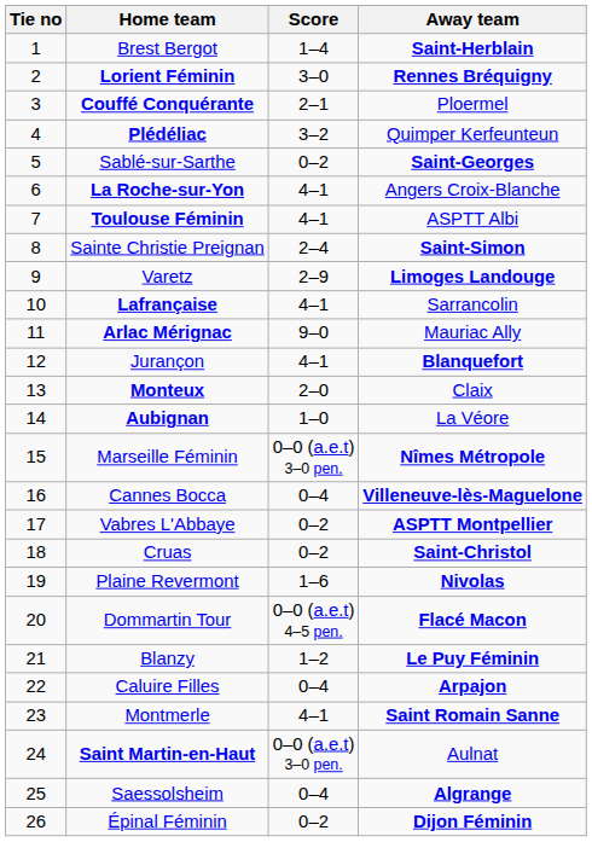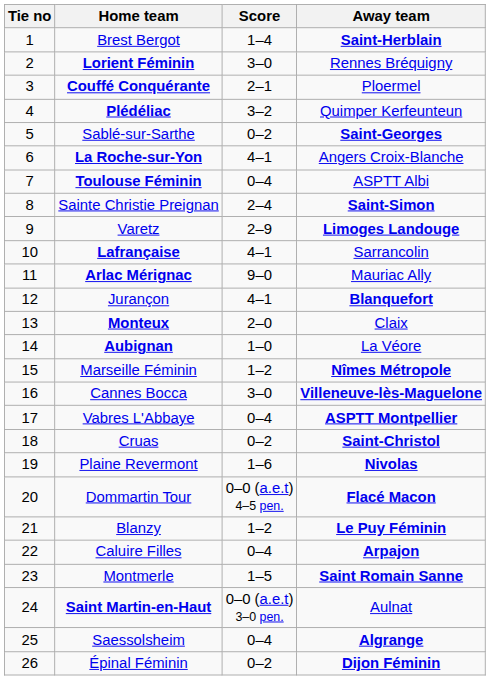 <table class="wikitable" style="text-align:center">
 <tr>
 <th>Tie no</th>
 <th>Home team</th>
 <th>Score</th>
 <th>Away team</th>
 </tr>
 <tr>
 <td>1</td>
 <td><a href='#'>Brest Bergot</a></td>
 <td>1–4</td>
 <td><strong><a href='#'>Saint-Herblain</a></strong></td>
 </tr>
 <tr>
 <td>2</td>
 <td><strong><a href='#'>Lorient Féminin</a></strong></td>
 <td>3–0</td>
-<td><strong><a href='#'>Rennes Bréquigny</a></strong></td>
+<td><a href='#'>Rennes Bréquigny</a></td>
 </tr>
 <tr>
 <td>3</td>
 <td><strong><a href='#'>Couffé Conquérante</a></strong></td>
 <td>2–1</td>
 <td><a href='#'>Ploermel</a></td>
 </tr>
 <tr>
 <td>4</td>
 <td><strong><a href='#'>Plédéliac</a></strong></td>
 <td>3–2</td>
 <td><a href='#'>Quimper Kerfeunteun</a></td>
 </tr>
 <tr>
 <td>5</td>
 <td><a href='#'>Sablé-sur-Sarthe</a></td>
 <td>0–2</td>
 <td><strong><a href='#'>Saint-Georges</a></strong></td>
 </tr>
 <tr>
 <td>6</td>
 <td><strong><a href='#'>La Roche-sur-Yon</a></strong></td>
 <td>4–1</td>
 <td><a href='#'>Angers Croix-Blanche</a></td>
 </tr>
 <tr>
 <td>7</td>
 <td><strong><a href='#'>Toulouse Féminin</a></strong></td>
-<td>4–1</td>
+<td>0–4</td>
 <td><a href='#'>ASPTT Albi</a></td>
 </tr>
 <tr>
 <td>8</td>
 <td><a href='#'>Sainte Christie Preignan</a></td>
 <td>2–4</td>
 <td><strong><a href='#'>Saint-Simon</a></strong></td>
 </tr>
 <tr>
 <td>9</td>
 <td><a href='#'>Varetz</a></td>
 <td>2–9</td>
 <td><strong><a href='#'>Limoges Landouge</a></strong></td>
 </tr>
 <tr>
 <td>10</td>
 <td><strong><a href='#'>Lafrançaise</a></strong></td>
 <td>4–1</td>
 <td><a href='#'>Sarrancolin</a></td>
 </tr>
 <tr>
 <td>11</td>
 <td><strong><a href='#'>Arlac Mérignac</a></strong></td>
 <td>9–0</td>
 <td><a href='#'>Mauriac Ally</a></td>
 </tr>
 <tr>
 <td>12</td>
 <td><a href='#'>Jurançon</a></td>
 <td>4–1</td>
 <td><strong><a href='#'>Blanquefort</a></strong></td>
 </tr>
 <tr>
 <td>13</td>
 <td><strong><a href='#'>Monteux</a></strong></td>
 <td>2–0</td>
 <td><a href='#'>Claix</a></td>
 </tr>
 <tr>
 <td>14</td>
 <td><strong><a href='#'>Aubignan</a></strong></td>
 <td>1–0</td>
 <td><a href='#'>La Véore</a></td>
 </tr>
 <tr>
 <td>15</td>
 <td><a href='#'>Marseille Féminin</a></td>
-<td>0–0 (<a href='#'>a.e.t</a>) <br> <small>3–0 <a href='#'>pen.</a></small></td>
+<td>1–2</td>
 <td><strong><a href='#'>Nîmes Métropole</a></strong></td>
 </tr>
 <tr>
 <td>16</td>
 <td><a href='#'>Cannes Bocca</a></td>
-<td>0–4</td>
+<td>3–0</td>
 <td><strong><a href='#'>Villeneuve-lès-Maguelone</a></strong></td>
 </tr>
 <tr>
 <td>17</td>
 <td><a href='#'>Vabres L'Abbaye</a></td>
-<td>0–2</td>
+<td>0–4</td>
 <td><strong><a href='#'>ASPTT Montpellier</a></strong></td>
 </tr>
 <tr>
 <td>18</td>
 <td><a href='#'>Cruas</a></td>
 <td>0–2</td>
 <td><strong><a href='#'>Saint-Christol</a></strong></td>
 </tr>
 <tr>
 <td>19</td>
 <td><a href='#'>Plaine Revermont</a></td>
 <td>1–6</td>
 <td><strong><a href='#'>Nivolas</a></strong></td>
 </tr>
 <tr>
 <td>20</td>
 <td><a href='#'>Dommartin Tour</a></td>
 <td>0–0 (<a href='#'>a.e.t</a>) <br> <small>4–5 <a href='#'>pen.</a></small></td>
 <td><strong><a href='#'>Flacé Macon</a></strong></td>
 </tr>
 <tr>
 <td>21</td>
 <td><a href='#'>Blanzy</a></td>
 <td>1–2</td>
 <td><strong><a href='#'>Le Puy Féminin</a></strong></td>
 </tr>
 <tr>
 <td>22</td>
 <td><a href='#'>Caluire Filles</a></td>
 <td>0–4</td>
 <td><strong><a href='#'>Arpajon</a></strong></td>
 </tr>
 <tr>
 <td>23</td>
 <td><a href='#'>Montmerle</a></td>
-<td>4–1</td>
+<td>1–5</td>
 <td><strong><a href='#'>Saint Romain Sanne</a></strong></td>
 </tr>
 <tr>
 <td>24</td>
 <td><strong><a href='#'>Saint Martin-en-Haut</a></strong></td>
 <td>0–0 (<a href='#'>a.e.t</a>) <br> <small>3–0 <a href='#'>pen.</a></small></td>
 <td><a href='#'>Aulnat</a></td>
 </tr>
 <tr>
 <td>25</td>
 <td><a href='#'>Saessolsheim</a></td>
 <td>0–4</td>
 <td><strong><a href='#'>Algrange</a></strong></td>
 </tr>
 <tr>
 <td>26</td>
 <td><a href='#'>Épinal Féminin</a></td>
 <td>0–2</td>
 <td><strong><a href='#'>Dijon Féminin</a></strong></td>
 </tr>
 </table>
